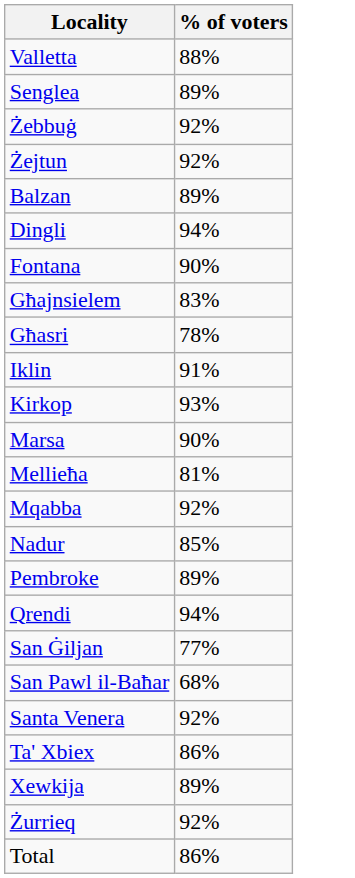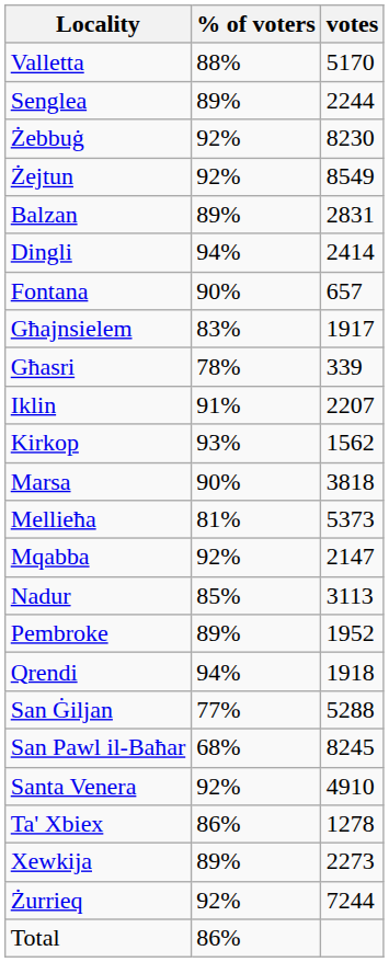 <table class="wikitable">
 <tr>
 <th>Locality</th>
 <th>% of voters</th>
+<th>votes</th>
 </tr>
 <tr>
 <td><a href='#'>Valletta</a></td>
 <td>88%</td>
+<td>5170</td>
 </tr>
 <tr>
 <td><a href='#'>Senglea</a></td>
 <td>89%</td>
+<td>2244</td>
 </tr>
 <tr>
 <td><a href='#'>Żebbuġ</a></td>
 <td>92%</td>
+<td>8230</td>
 </tr>
 <tr>
 <td><a href='#'>Żejtun</a></td>
 <td>92%</td>
+<td>8549</td>
 </tr>
 <tr>
 <td><a href='#'>Balzan</a></td>
 <td>89%</td>
+<td>2831</td>
 </tr>
 <tr>
 <td><a href='#'>Dingli</a></td>
 <td>94%</td>
+<td>2414</td>
 </tr>
 <tr>
 <td><a href='#'>Fontana</a></td>
 <td>90%</td>
+<td>657</td>
 </tr>
 <tr>
 <td><a href='#'>Għajnsielem</a></td>
 <td>83%</td>
+<td>1917</td>
 </tr>
 <tr>
 <td><a href='#'>Għasri</a></td>
 <td>78%</td>
+<td>339</td>
 </tr>
 <tr>
 <td><a href='#'>Iklin</a></td>
 <td>91%</td>
+<td>2207</td>
 </tr>
 <tr>
 <td><a href='#'>Kirkop</a></td>
 <td>93%</td>
+<td>1562</td>
 </tr>
 <tr>
 <td><a href='#'>Marsa</a></td>
 <td>90%</td>
+<td>3818</td>
 </tr>
 <tr>
 <td><a href='#'>Mellieħa</a></td>
 <td>81%</td>
+<td>5373</td>
 </tr>
 <tr>
 <td><a href='#'>Mqabba</a></td>
 <td>92%</td>
+<td>2147</td>
 </tr>
 <tr>
 <td><a href='#'>Nadur</a></td>
 <td>85%</td>
+<td>3113</td>
 </tr>
 <tr>
 <td><a href='#'>Pembroke</a></td>
 <td>89%</td>
+<td>1952</td>
 </tr>
 <tr>
 <td><a href='#'>Qrendi</a></td>
 <td>94%</td>
+<td>1918</td>
 </tr>
 <tr>
 <td><a href='#'>San Ġiljan</a></td>
 <td>77%</td>
+<td>5288</td>
 </tr>
 <tr>
 <td><a href='#'>San Pawl il-Baħar</a></td>
 <td>68%</td>
+<td>8245</td>
 </tr>
 <tr>
 <td><a href='#'>Santa Venera</a></td>
 <td>92%</td>
+<td>4910</td>
 </tr>
 <tr>
 <td><a href='#'>Ta' Xbiex</a></td>
 <td>86%</td>
+<td>1278</td>
 </tr>
 <tr>
 <td><a href='#'>Xewkija</a></td>
 <td>89%</td>
+<td>2273</td>
 </tr>
 <tr>
 <td><a href='#'>Żurrieq</a></td>
 <td>92%</td>
+<td>7244</td>
 </tr>
 <tr>
 <td>Total</td>
 <td>86%</td>
+<td></td>
 </tr>
 </table>
